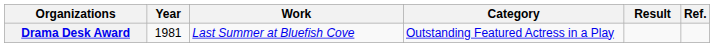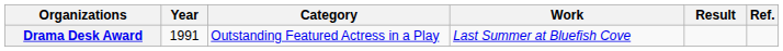 <table class="wikitable unsortable plainrowheaders">
 <tr>
 <th scope="col" style="width:20%;">Organizations</th>
 <th scope="col" style="width:6%;">Year</th>
+<th scope="col" style="width:31%;">Category</th>
 <th scope="col" style="width:30%;">Work</th>
-<th scope="col" style="width:31%;">Category</th>
 <th scope="col" style="width:8%;">Result</th>
 <th scope="col" style="width:4%;" class="unsortable">Ref.</th>
 </tr>
 <tr>
 <th rowspan="1" scope="row"><a href='#'>Drama Desk Award</a></th>
-<td style="text-align:center;">1981</td>
+<td style="text-align:center;">1991</td>
+<td><a href='#'>Outstanding Featured Actress in a Play</a></td>
 <td><em><a href='#'>Last Summer at Bluefish Cove</a></em></td>
-<td><a href='#'>Outstanding Featured Actress in a Play</a></td>
 <td></td>
 <td></td>
 </tr>
 </table>
